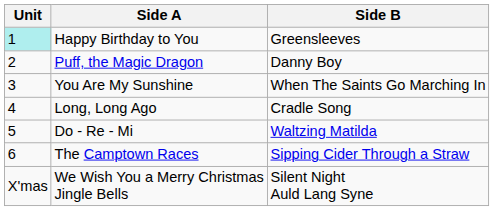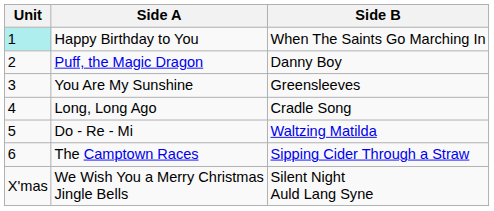 <table class="wikitable">
 <tr>
 <th>Unit</th>
 <th>Side A</th>
 <th>Side B</th>
 </tr>
 <tr>
 <td style="background: paleturquoise;">1</td>
 <td>Happy Birthday to You</td>
-<td>Greensleeves</td>
+<td>When The Saints Go Marching In</td>
 </tr>
 <tr>
 <td>2</td>
 <td><a href='#'>Puff, the Magic Dragon</a></td>
 <td>Danny Boy</td>
 </tr>
 <tr>
 <td>3</td>
 <td>You Are My Sunshine</td>
-<td>When The Saints Go Marching In</td>
+<td>Greensleeves</td>
 </tr>
 <tr>
 <td>4</td>
 <td>Long, Long Ago</td>
 <td>Cradle Song</td>
 </tr>
 <tr>
 <td>5</td>
 <td>Do - Re - Mi</td>
 <td><a href='#'>Waltzing Matilda</a></td>
 </tr>
 <tr>
 <td>6</td>
 <td>The <a href='#'>Camptown Races</a></td>
 <td><a href='#'>Sipping Cider Through a Straw</a></td>
 </tr>
 <tr>
 <td>X'mas</td>
 <td>We Wish You a Merry Christmas <br> Jingle Bells</td>
 <td>Silent Night <br> Auld Lang Syne</td>
 </tr>
 </table>
